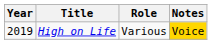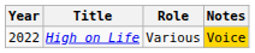 <table class="wikitable sortable">
 <tr>
 <th>Year</th>
 <th>Title</th>
 <th>Role</th>
 <th>Notes</th>
 </tr>
 <tr>
-<td>2019</td>
+<td>2022</td>
 <td><em><a href='#'>High on Life</a></em></td>
 <td>Various</td>
 <td style="background: gold;">Voice</td>
 </tr>
 </table>
